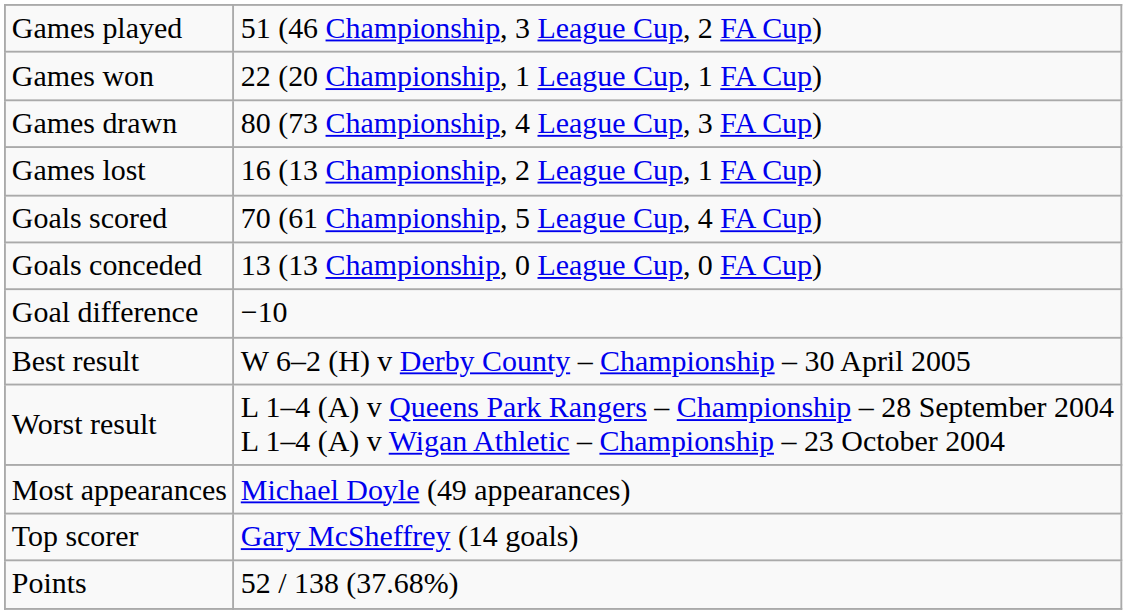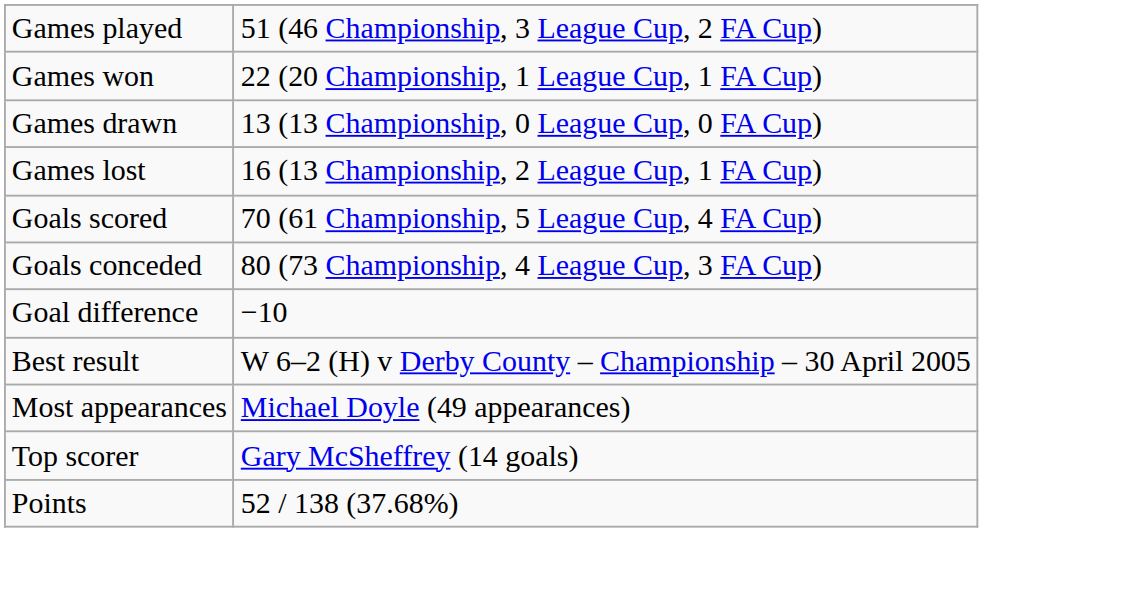 <table class="wikitable">
 <tr>
 <td>Games played</td>
 <td>51 (46 <a href='#'>Championship</a>, 3 <a href='#'>League Cup</a>, 2 <a href='#'>FA Cup</a>)</td>
 </tr>
 <tr>
 <td>Games won</td>
 <td>22 (20 <a href='#'>Championship</a>, 1 <a href='#'>League Cup</a>, 1 <a href='#'>FA Cup</a>)</td>
 </tr>
 <tr>
 <td>Games drawn</td>
-<td>80 (73 <a href='#'>Championship</a>, 4 <a href='#'>League Cup</a>, 3 <a href='#'>FA Cup</a>)</td>
+<td>13 (13 <a href='#'>Championship</a>, 0 <a href='#'>League Cup</a>, 0 <a href='#'>FA Cup</a>)</td>
 </tr>
 <tr>
 <td>Games lost</td>
 <td>16 (13 <a href='#'>Championship</a>, 2 <a href='#'>League Cup</a>, 1 <a href='#'>FA Cup</a>)</td>
 </tr>
 <tr>
 <td>Goals scored</td>
 <td>70 (61 <a href='#'>Championship</a>, 5 <a href='#'>League Cup</a>, 4 <a href='#'>FA Cup</a>)</td>
 </tr>
 <tr>
 <td>Goals conceded</td>
-<td>13 (13 <a href='#'>Championship</a>, 0 <a href='#'>League Cup</a>, 0 <a href='#'>FA Cup</a>)</td>
+<td>80 (73 <a href='#'>Championship</a>, 4 <a href='#'>League Cup</a>, 3 <a href='#'>FA Cup</a>)</td>
 </tr>
 <tr>
 <td>Goal difference</td>
 <td>−10</td>
 </tr>
 <tr>
 <td>Best result</td>
 <td>W 6–2 (H) v <a href='#'>Derby County</a> – <a href='#'>Championship</a> – 30 April 2005</td>
-</tr>
-<tr>
-<td>Worst result</td>
-<td>L 1–4 (A) v <a href='#'>Queens Park Rangers</a> – <a href='#'>Championship</a> – 28 September 2004 <br> L 1–4 (A) v <a href='#'>Wigan Athletic</a> – <a href='#'>Championship</a> – 23 October 2004</td>
 </tr>
 <tr>
 <td>Most appearances</td>
 <td> <a href='#'>Michael Doyle</a> (49 appearances)</td>
 </tr>
 <tr>
 <td>Top scorer</td>
 <td> <a href='#'>Gary McSheffrey</a> (14 goals)</td>
 </tr>
 <tr>
 <td>Points</td>
 <td>52 / 138 (37.68%)</td>
 </tr>
 </table>
